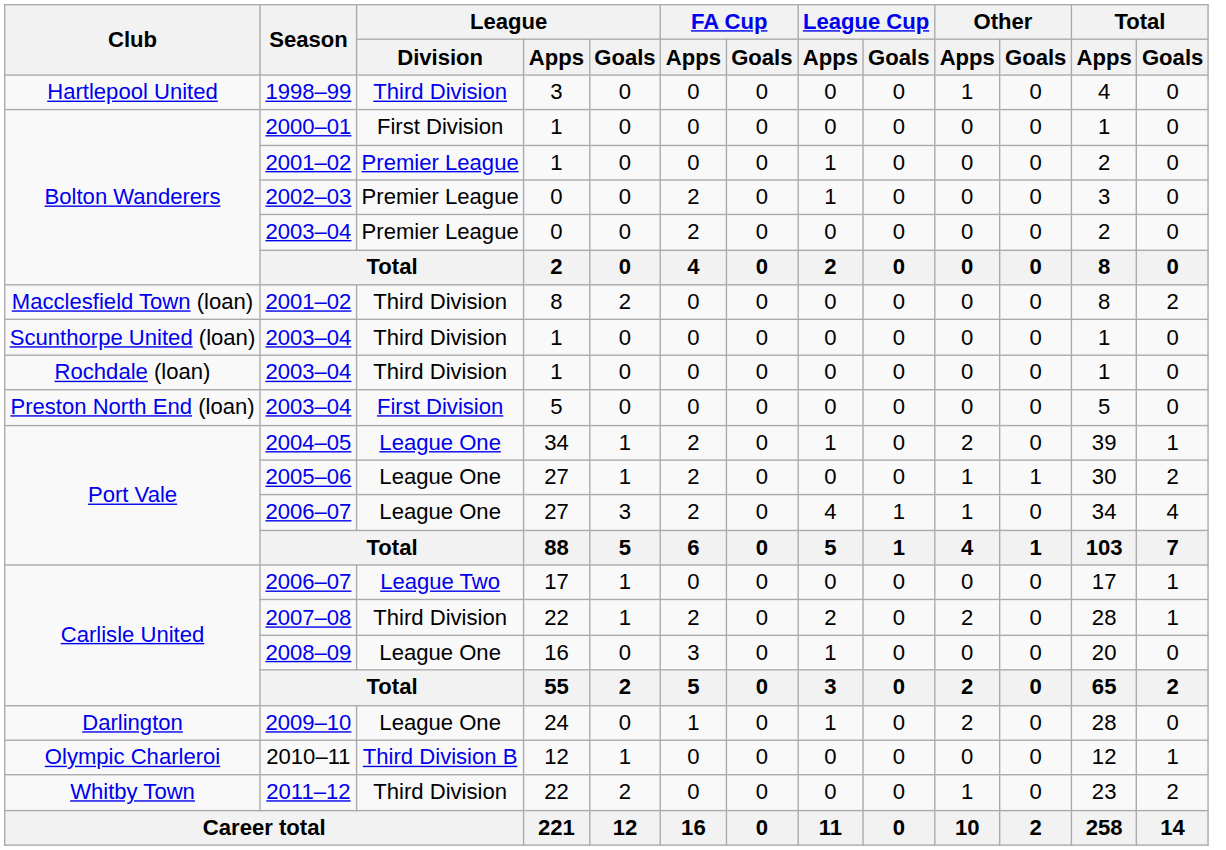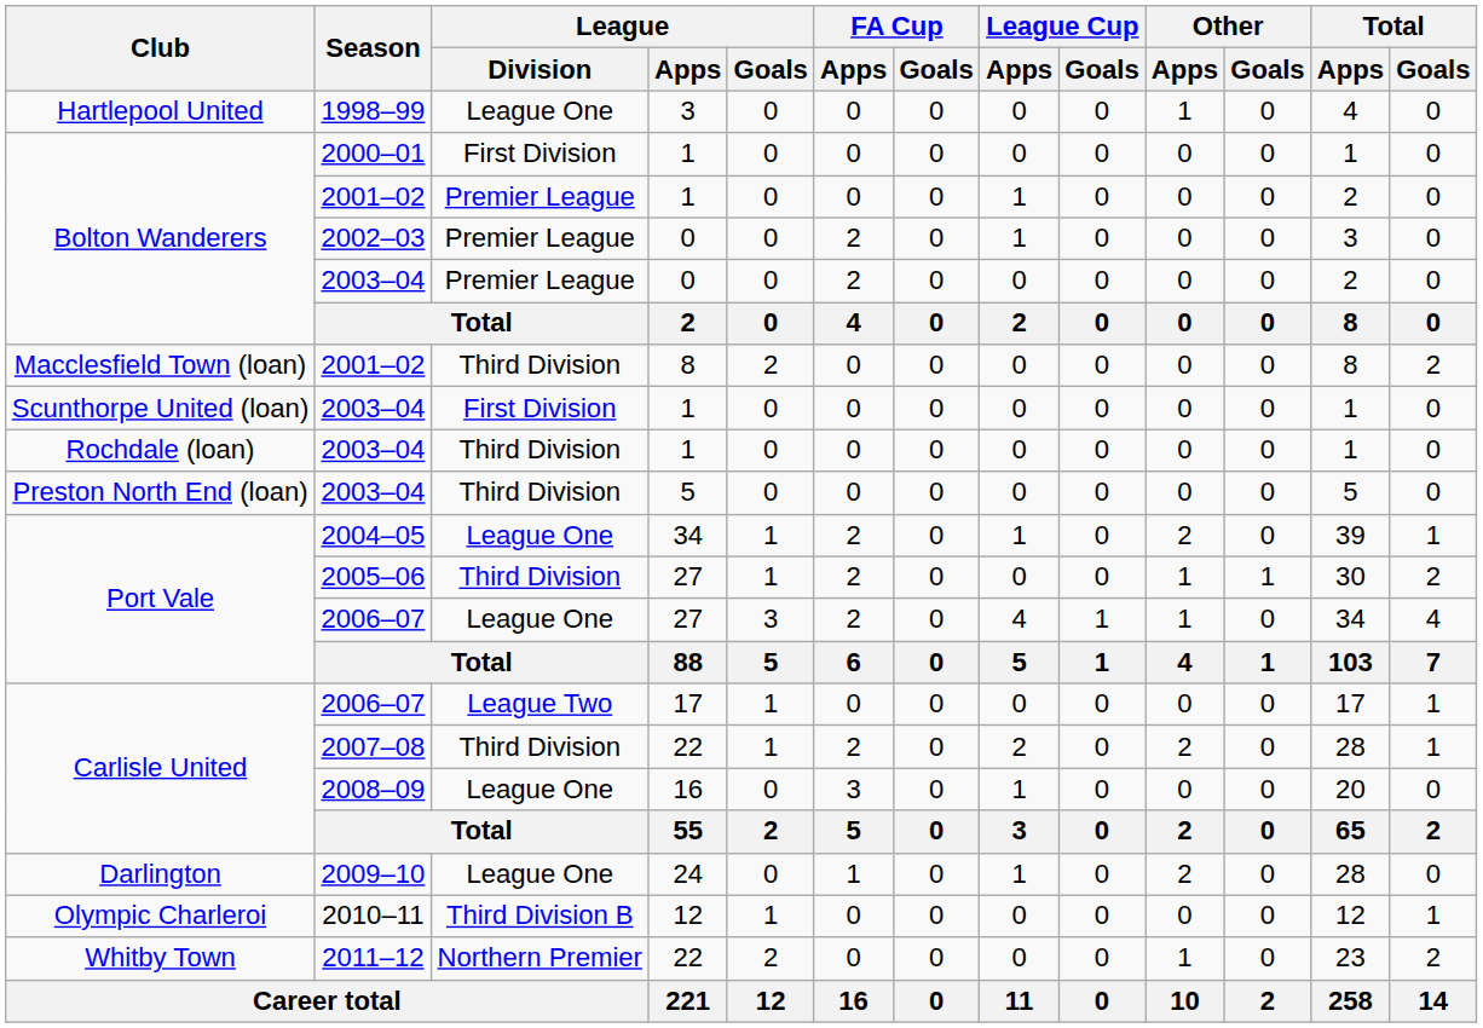 <table class="wikitable" style="text-align:center">
 <tr>
 <th rowspan="2">Club</th>
 <th rowspan="2">Season</th>
 <th colspan="3">League</th>
 <th colspan="2"><a href='#'>FA Cup</a></th>
 <th colspan="2"><a href='#'>League Cup</a></th>
 <th colspan="2">Other</th>
 <th colspan="2">Total</th>
 </tr>
 <tr>
 <th>Division</th>
 <th>Apps</th>
 <th>Goals</th>
 <th>Apps</th>
 <th>Goals</th>
 <th>Apps</th>
 <th>Goals</th>
 <th>Apps</th>
 <th>Goals</th>
 <th>Apps</th>
 <th>Goals</th>
 </tr>
 <tr>
 <td><a href='#'>Hartlepool United</a></td>
 <td><a href='#'>1998–99</a></td>
-<td><a href='#'>Third Division</a></td>
+<td>League One</td>
 <td>3</td>
 <td>0</td>
 <td>0</td>
 <td>0</td>
 <td>0</td>
 <td>0</td>
 <td>1</td>
 <td>0</td>
 <td>4</td>
 <td>0</td>
 </tr>
 <tr>
 <td rowspan="5"><a href='#'>Bolton Wanderers</a></td>
 <td><a href='#'>2000–01</a></td>
 <td>First Division</td>
 <td>1</td>
 <td>0</td>
 <td>0</td>
 <td>0</td>
 <td>0</td>
 <td>0</td>
 <td>0</td>
 <td>0</td>
 <td>1</td>
 <td>0</td>
 </tr>
 <tr>
 <td><a href='#'>2001–02</a></td>
 <td><a href='#'>Premier League</a></td>
 <td>1</td>
 <td>0</td>
 <td>0</td>
 <td>0</td>
 <td>1</td>
 <td>0</td>
 <td>0</td>
 <td>0</td>
 <td>2</td>
 <td>0</td>
 </tr>
 <tr>
 <td><a href='#'>2002–03</a></td>
 <td>Premier League</td>
 <td>0</td>
 <td>0</td>
 <td>2</td>
 <td>0</td>
 <td>1</td>
 <td>0</td>
 <td>0</td>
 <td>0</td>
 <td>3</td>
 <td>0</td>
 </tr>
 <tr>
 <td><a href='#'>2003–04</a></td>
 <td>Premier League</td>
 <td>0</td>
 <td>0</td>
 <td>2</td>
 <td>0</td>
 <td>0</td>
 <td>0</td>
 <td>0</td>
 <td>0</td>
 <td>2</td>
 <td>0</td>
 </tr>
 <tr>
 <th colspan="2">Total</th>
 <th>2</th>
 <th>0</th>
 <th>4</th>
 <th>0</th>
 <th>2</th>
 <th>0</th>
 <th>0</th>
 <th>0</th>
 <th>8</th>
 <th>0</th>
 </tr>
 <tr>
 <td><a href='#'>Macclesfield Town</a> (loan)</td>
 <td><a href='#'>2001–02</a></td>
 <td>Third Division</td>
 <td>8</td>
 <td>2</td>
 <td>0</td>
 <td>0</td>
 <td>0</td>
 <td>0</td>
 <td>0</td>
 <td>0</td>
 <td>8</td>
 <td>2</td>
 </tr>
 <tr>
 <td><a href='#'>Scunthorpe United</a> (loan)</td>
 <td><a href='#'>2003–04</a></td>
-<td>Third Division</td>
+<td><a href='#'>First Division</a></td>
 <td>1</td>
 <td>0</td>
 <td>0</td>
 <td>0</td>
 <td>0</td>
 <td>0</td>
 <td>0</td>
 <td>0</td>
 <td>1</td>
 <td>0</td>
 </tr>
 <tr>
 <td><a href='#'>Rochdale</a> (loan)</td>
 <td><a href='#'>2003–04</a></td>
 <td>Third Division</td>
 <td>1</td>
 <td>0</td>
 <td>0</td>
 <td>0</td>
 <td>0</td>
 <td>0</td>
 <td>0</td>
 <td>0</td>
 <td>1</td>
 <td>0</td>
 </tr>
 <tr>
 <td><a href='#'>Preston North End</a> (loan)</td>
 <td><a href='#'>2003–04</a></td>
-<td><a href='#'>First Division</a></td>
+<td>Third Division</td>
 <td>5</td>
 <td>0</td>
 <td>0</td>
 <td>0</td>
 <td>0</td>
 <td>0</td>
 <td>0</td>
 <td>0</td>
 <td>5</td>
 <td>0</td>
 </tr>
 <tr>
 <td rowspan="4"><a href='#'>Port Vale</a></td>
 <td><a href='#'>2004–05</a></td>
 <td><a href='#'>League One</a></td>
 <td>34</td>
 <td>1</td>
 <td>2</td>
 <td>0</td>
 <td>1</td>
 <td>0</td>
 <td>2</td>
 <td>0</td>
 <td>39</td>
 <td>1</td>
 </tr>
 <tr>
 <td><a href='#'>2005–06</a></td>
-<td>League One</td>
+<td><a href='#'>Third Division</a></td>
 <td>27</td>
 <td>1</td>
 <td>2</td>
 <td>0</td>
 <td>0</td>
 <td>0</td>
 <td>1</td>
 <td>1</td>
 <td>30</td>
 <td>2</td>
 </tr>
 <tr>
 <td><a href='#'>2006–07</a></td>
 <td>League One</td>
 <td>27</td>
 <td>3</td>
 <td>2</td>
 <td>0</td>
 <td>4</td>
 <td>1</td>
 <td>1</td>
 <td>0</td>
 <td>34</td>
 <td>4</td>
 </tr>
 <tr>
 <th colspan="2">Total</th>
 <th>88</th>
 <th>5</th>
 <th>6</th>
 <th>0</th>
 <th>5</th>
 <th>1</th>
 <th>4</th>
 <th>1</th>
 <th>103</th>
 <th>7</th>
 </tr>
 <tr>
 <td rowspan="4"><a href='#'>Carlisle United</a></td>
 <td><a href='#'>2006–07</a></td>
 <td><a href='#'>League Two</a></td>
 <td>17</td>
 <td>1</td>
 <td>0</td>
 <td>0</td>
 <td>0</td>
 <td>0</td>
 <td>0</td>
 <td>0</td>
 <td>17</td>
 <td>1</td>
 </tr>
 <tr>
 <td><a href='#'>2007–08</a></td>
 <td>Third Division</td>
 <td>22</td>
 <td>1</td>
 <td>2</td>
 <td>0</td>
 <td>2</td>
 <td>0</td>
 <td>2</td>
 <td>0</td>
 <td>28</td>
 <td>1</td>
 </tr>
 <tr>
 <td><a href='#'>2008–09</a></td>
 <td>League One</td>
 <td>16</td>
 <td>0</td>
 <td>3</td>
 <td>0</td>
 <td>1</td>
 <td>0</td>
 <td>0</td>
 <td>0</td>
 <td>20</td>
 <td>0</td>
 </tr>
 <tr>
 <th colspan="2">Total</th>
 <th>55</th>
 <th>2</th>
 <th>5</th>
 <th>0</th>
 <th>3</th>
 <th>0</th>
 <th>2</th>
 <th>0</th>
 <th>65</th>
 <th>2</th>
 </tr>
 <tr>
 <td><a href='#'>Darlington</a></td>
 <td><a href='#'>2009–10</a></td>
 <td>League One</td>
 <td>24</td>
 <td>0</td>
 <td>1</td>
 <td>0</td>
 <td>1</td>
 <td>0</td>
 <td>2</td>
 <td>0</td>
 <td>28</td>
 <td>0</td>
 </tr>
 <tr>
 <td><a href='#'>Olympic Charleroi</a></td>
 <td>2010–11</td>
 <td><a href='#'>Third Division B</a></td>
 <td>12</td>
 <td>1</td>
 <td>0</td>
 <td>0</td>
 <td>0</td>
 <td>0</td>
 <td>0</td>
 <td>0</td>
 <td>12</td>
 <td>1</td>
 </tr>
 <tr>
 <td><a href='#'>Whitby Town</a></td>
 <td><a href='#'>2011–12</a></td>
-<td>Third Division</td>
+<td><a href='#'>Northern Premier</a></td>
 <td>22</td>
 <td>2</td>
 <td>0</td>
 <td>0</td>
 <td>0</td>
 <td>0</td>
 <td>1</td>
 <td>0</td>
 <td>23</td>
 <td>2</td>
 </tr>
 <tr>
 <th colspan="3">Career total</th>
 <th>221</th>
 <th>12</th>
 <th>16</th>
 <th>0</th>
 <th>11</th>
 <th>0</th>
 <th>10</th>
 <th>2</th>
 <th>258</th>
 <th>14</th>
 </tr>
 </table>
